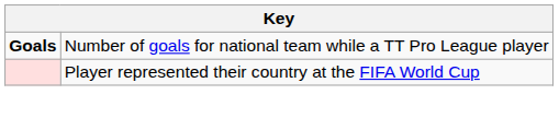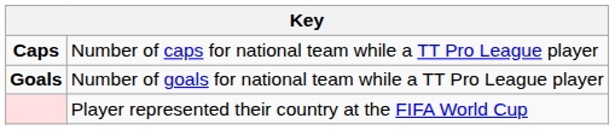 <table class="wikitable" style="font-size:90%;">
 <tr>
 <th colspan="2">Key</th>
+</tr>
+<tr>
+<td align="center"><strong>Caps</strong></td>
+<td align="left">Number of <a href='#'>caps</a> for national team while a <a href='#'>TT Pro League</a> player</td>
 </tr>
 <tr>
 <td align="center"><strong>Goals</strong></td>
 <td align="left">Number of <a href='#'>goals</a> for national team while a TT Pro League player</td>
 </tr>
 <tr>
 <td style="background:#ffdfdf;"></td>
 <td align="left">Player represented their country at the <a href='#'>FIFA World Cup</a></td>
 </tr>
 </table>
